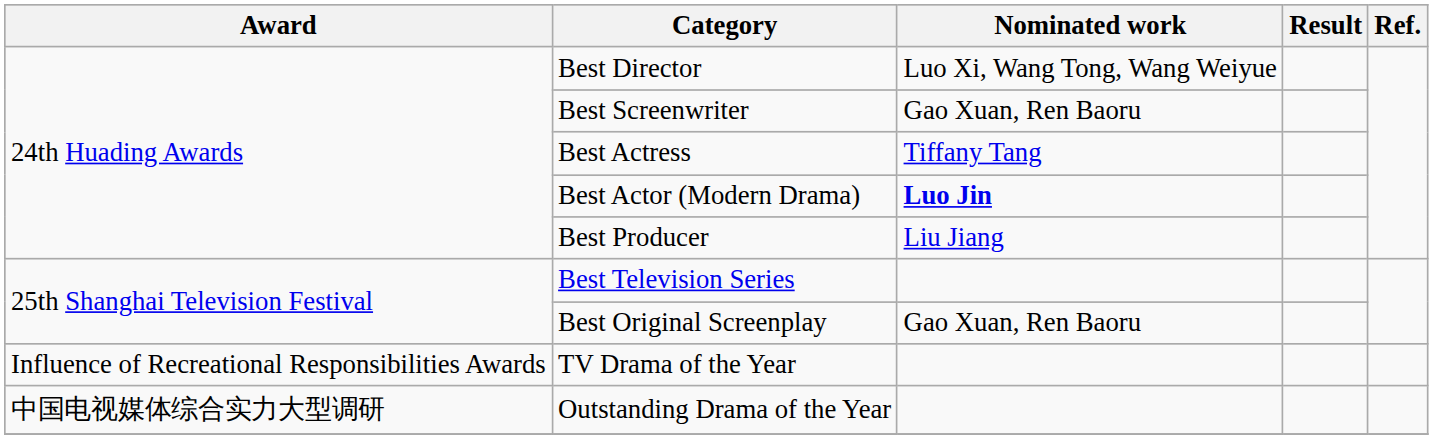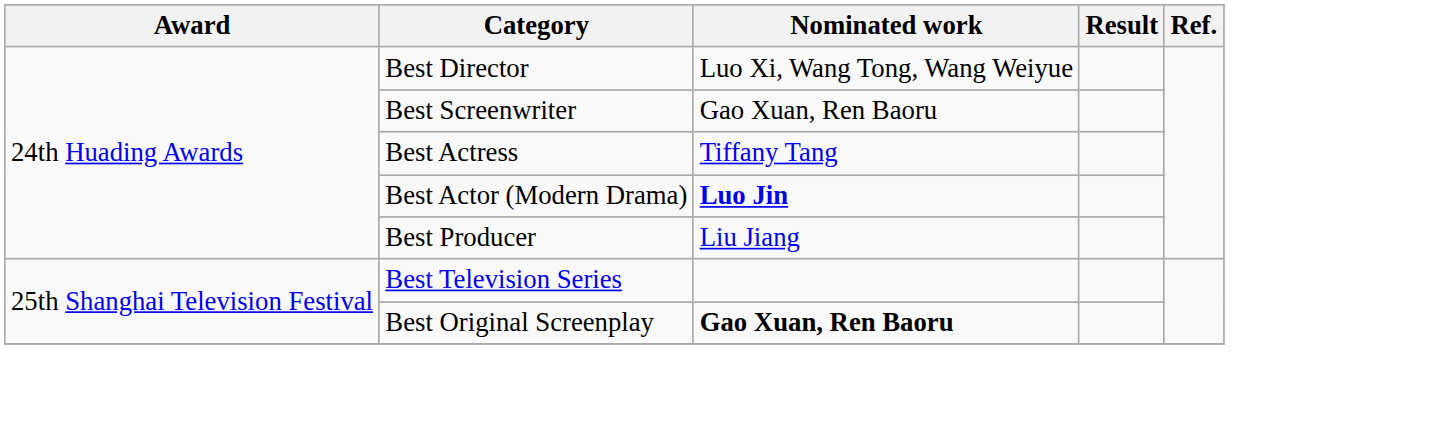 <table class="wikitable">
 <tr>
 <th>Award</th>
 <th>Category</th>
 <th>Nominated work</th>
 <th>Result</th>
 <th>Ref.</th>
 </tr>
 <tr>
 <td rowspan=5>24th <a href='#'>Huading Awards</a></td>
 <td>Best Director</td>
 <td>Luo Xi, Wang Tong, Wang Weiyue</td>
 <td></td>
 <td rowspan=5></td>
 </tr>
 <tr>
 <td>Best Screenwriter</td>
 <td>Gao Xuan, Ren Baoru</td>
 <td></td>
 </tr>
 <tr>
 <td>Best Actress</td>
 <td><a href='#'>Tiffany Tang</a></td>
 <td></td>
 </tr>
 <tr>
 <td>Best Actor (Modern Drama)</td>
 <td><strong><a href='#'>Luo Jin</a></strong></td>
 <td></td>
 </tr>
 <tr>
 <td>Best Producer</td>
 <td><a href='#'>Liu Jiang</a></td>
 <td></td>
 </tr>
 <tr>
 <td rowspan=2>25th <a href='#'>Shanghai Television Festival</a></td>
 <td><a href='#'>Best Television Series</a></td>
 <td></td>
 <td></td>
 <td rowspan=2></td>
 </tr>
 <tr>
 <td>Best Original Screenplay</td>
-<td>Gao Xuan, Ren Baoru</td>
-<td></td>
-</tr>
-<tr>
-<td>Influence of Recreational Responsibilities Awards</td>
-<td>TV Drama of the Year</td>
-<td></td>
-<td></td>
-<td></td>
-</tr>
-<tr>
-<td>中国电视媒体综合实力大型调研</td>
-<td>Outstanding Drama of the Year</td>
-<td></td>
-<td></td>
+<td><strong>Gao Xuan, Ren Baoru</strong></td>
 <td></td>
 </tr>
 <tr>
 </tr>
 </table>
